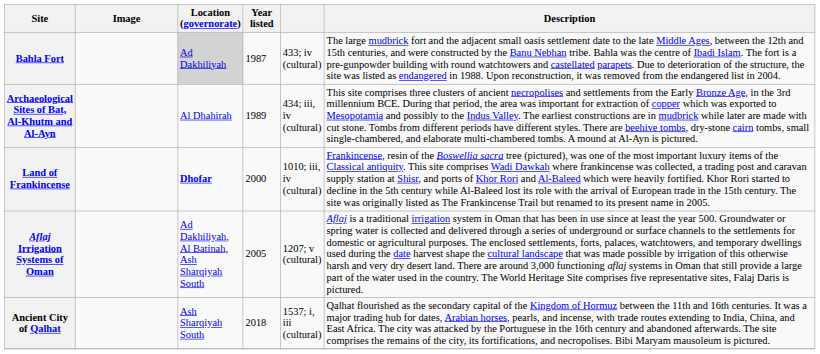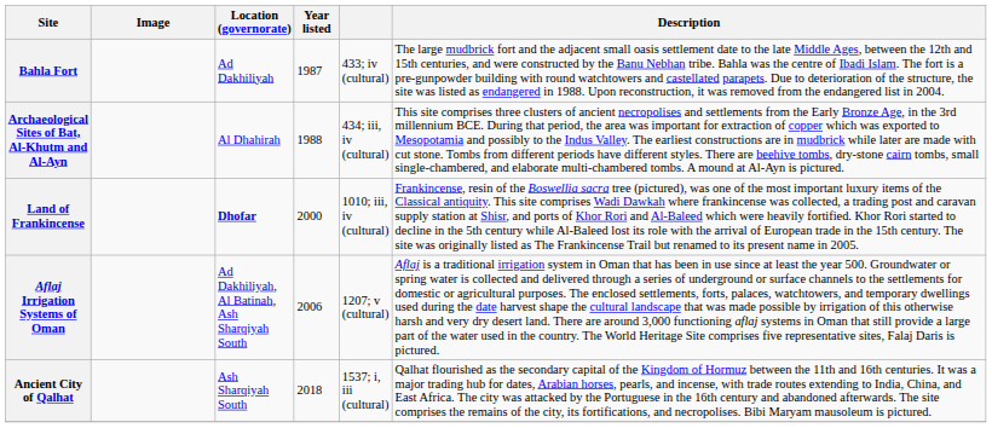 <table class="wikitable sortable plainrowheaders">
 <tr>
 <th style="width:100px;" scope="col">Site</th>
 <th class="unsortable" style="width:150px;" scope="col">Image</th>
 <th style="width:80px;" scope="col">Location (<a href='#'>governorate</a>)</th>
 <th style="width:50px;" scope="col">Year listed</th>
 <th style="width:60px;" scope="col" data-sort-type="number"></th>
 <th scope="col" class="unsortable">Description</th>
 </tr>
 <tr>
 <th scope="row"><a href='#'>Bahla Fort</a></th>
 <td></td>
-<td style="background: lightgrey;"><a href='#'>Ad Dakhiliyah</a></td>
+<td><a href='#'>Ad Dakhiliyah</a></td>
 <td>1987</td>
 <td>433; iv (cultural)</td>
 <td>The large <a href='#'>mudbrick</a> fort and the adjacent small oasis settlement date to the late <a href='#'>Middle Ages</a>, between the 12th and 15th centuries, and were constructed by the <a href='#'>Banu Nebhan</a> tribe. Bahla was the centre of <a href='#'>Ibadi Islam</a>. The fort is a pre-gunpowder building with round watchtowers and <a href='#'>castellated</a> <a href='#'>parapets</a>. Due to deterioration of the structure, the site was listed as <a href='#'>endangered</a> in 1988. Upon reconstruction, it was removed from the endangered list in 2004.</td>
 </tr>
 <tr>
 <th scope="row"><a href='#'>Archaeological Sites of Bat, Al-Khutm and Al-Ayn</a></th>
 <td></td>
 <td><a href='#'>Al Dhahirah</a></td>
-<td>1989</td>
+<td>1988</td>
 <td>434; iii, iv (cultural)</td>
 <td>This site comprises three clusters of ancient <a href='#'>necropolises</a> and settlements from the Early <a href='#'>Bronze Age</a>, in the 3rd millennium BCE. During that period, the area was important for extraction of <a href='#'>copper</a> which was exported to <a href='#'>Mesopotamia</a> and possibly to the <a href='#'>Indus Valley</a>. The earliest constructions are in <a href='#'>mudbrick</a> while later are made with cut stone. Tombs from different periods have different styles. There are <a href='#'>beehive tombs</a>, dry-stone <a href='#'>cairn</a> tombs, small single-chambered, and elaborate multi-chambered tombs. A mound at Al-Ayn is pictured.</td>
 </tr>
 <tr>
 <th scope="row"><a href='#'>Land of Frankincense</a></th>
 <td></td>
 <td><strong><a href='#'>Dhofar</a></strong></td>
 <td>2000</td>
 <td>1010; iii, iv (cultural)</td>
 <td><a href='#'>Frankincense</a>, resin of the <em><a href='#'>Boswellia sacra</a></em> tree (pictured), was one of the most important luxury items of the <a href='#'>Classical antiquity</a>. This site comprises <a href='#'>Wadi Dawkah</a> where frankincense was collected, a trading post and caravan supply station at <a href='#'>Shisr</a>, and ports of <a href='#'>Khor Rori</a> and <a href='#'>Al-Baleed</a> which were heavily fortified. Khor Rori started to decline in the 5th century while Al-Baleed lost its role with the arrival of European trade in the 15th century. The site was originally listed as The Frankincense Trail but renamed to its present name in 2005.</td>
 </tr>
 <tr>
 <th scope="row"><a href='#'><em>Aflaj</em> Irrigation Systems of Oman</a></th>
 <td></td>
 <td><a href='#'>Ad Dakhiliyah</a>, <a href='#'>Al Batinah</a>, <a href='#'>Ash Sharqiyah South</a></td>
-<td>2005</td>
+<td>2006</td>
 <td>1207; v (cultural)</td>
 <td><em><a href='#'>Aflaj</a></em> is a traditional <a href='#'>irrigation</a> system in Oman that has been in use since at least the year 500. Groundwater or spring water is collected and delivered through a series of underground or surface channels to the settlements for domestic or agricultural purposes. The enclosed settlements, forts, palaces, watchtowers, and temporary dwellings used during the <a href='#'>date</a> harvest shape the <a href='#'>cultural landscape</a> that was made possible by irrigation of this otherwise harsh and very dry desert land. There are around 3,000 functioning <em>aflaj</em> systems in Oman that still provide a large part of the water used in the country. The World Heritage Site comprises five representative sites, Falaj Daris is pictured.</td>
 </tr>
 <tr>
 <th scope="row">Ancient City of <a href='#'>Qalhat</a></th>
 <td></td>
 <td><a href='#'>Ash Sharqiyah South</a></td>
 <td>2018</td>
 <td>1537; i, iii (cultural)</td>
 <td>Qalhat flourished as the secondary capital of the <a href='#'>Kingdom of Hormuz</a> between the 11th and 16th centuries. It was a major trading hub for dates, <a href='#'>Arabian horses</a>, pearls, and incense, with trade routes extending to India, China, and East Africa. The city was attacked by the Portuguese in the 16th century and abandoned afterwards. The site comprises the remains of the city, its fortifications, and necropolises. Bibi Maryam mausoleum is pictured.</td>
 </tr>
 <tr>
 </tr>
 </table>
